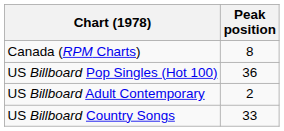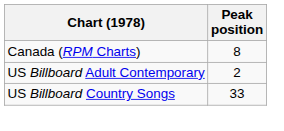 <table class="wikitable sortable">
 <tr>
 <th align="left">Chart (1978)</th>
 <th align="left">Peak<br>position</th>
 </tr>
 <tr>
 <td>Canada (<a href='#'><em>RPM</em> Charts</a>)</td>
 <td align="center">8</td>
 </tr>
 <tr>
-<td>US <em>Billboard</em> <a href='#'>Pop Singles (Hot 100)</a></td>
-<td align="center">36</td>
-</tr>
-<tr>
 <td>US <em>Billboard</em> <a href='#'>Adult Contemporary</a></td>
 <td align="center">2</td>
 </tr>
 <tr>
 <td align="left">US <em>Billboard</em> <a href='#'>Country Songs</a></td>
 <td align="center">33</td>
 </tr>
 </table>
